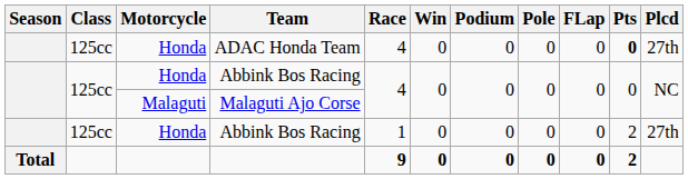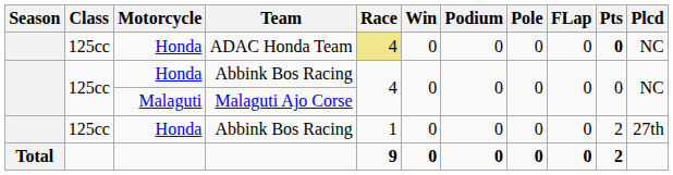 <table class="wikitable" style="text-align:right">
 <tr>
 <th>Season</th>
 <th>Class</th>
 <th>Motorcycle</th>
 <th>Team</th>
 <th>Race</th>
 <th>Win</th>
 <th>Podium</th>
 <th>Pole</th>
 <th>FLap</th>
 <th>Pts</th>
 <th>Plcd</th>
 </tr>
 <tr>
 <th></th>
 <td>125cc</td>
 <td><a href='#'>Honda</a></td>
 <td>ADAC Honda Team</td>
-<td>4</td>
+<td style="background: khaki;">4</td>
 <td>0</td>
 <td>0</td>
 <td>0</td>
 <td>0</td>
 <td><strong>0</strong></td>
-<td>27th</td>
+<td>NC</td>
 </tr>
 <tr>
 <th rowspan=2></th>
 <td rowspan=2>125cc</td>
 <td><a href='#'>Honda</a></td>
 <td>Abbink Bos Racing</td>
 <td rowspan=2>4</td>
 <td rowspan=2>0</td>
 <td rowspan=2>0</td>
 <td rowspan=2>0</td>
 <td rowspan=2>0</td>
 <td rowspan=2>0</td>
 <td rowspan=2>NC</td>
 </tr>
 <tr>
 <td><a href='#'>Malaguti</a></td>
 <td><a href='#'>Malaguti Ajo Corse</a></td>
 </tr>
 <tr>
 <th></th>
 <td>125cc</td>
 <td><a href='#'>Honda</a></td>
 <td>Abbink Bos Racing</td>
 <td>1</td>
 <td>0</td>
 <td>0</td>
 <td>0</td>
 <td>0</td>
 <td>2</td>
 <td>27th</td>
 </tr>
 <tr>
 <th>Total</th>
 <td></td>
 <td></td>
 <td></td>
 <td><strong>9</strong></td>
 <td><strong>0</strong></td>
 <td><strong>0</strong></td>
 <td><strong>0</strong></td>
 <td><strong>0</strong></td>
 <td><strong>2</strong></td>
 <td></td>
 </tr>
 </table>
